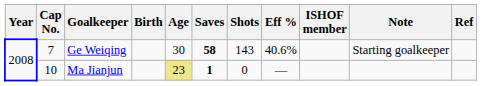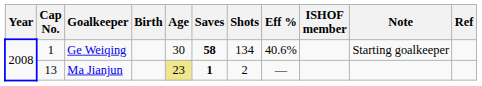 <table class="wikitable sortable" style="text-align: center; font-size: 90%; margin-left: 1em;">
 <tr>
 <th>Year</th>
 <th class="unsortable">Cap<br>No.</th>
 <th>Goalkeeper</th>
 <th>Birth</th>
 <th>Age</th>
 <th>Saves</th>
 <th>Shots</th>
 <th>Eff %</th>
 <th>ISHOF<br>member</th>
 <th>Note</th>
 <th class="unsortable">Ref</th>
 </tr>
 <tr>
 <td rowspan="2" style="border: 2px solid blue; text-align: left;">2008</td>
-<td>7</td>
+<td>1</td>
 <td style="text-align: left;" data-sort-value="Ge, Weiqing"><a href='#'>Ge Weiqing</a></td>
 <td></td>
 <td>30</td>
 <td><strong>58</strong></td>
-<td>143</td>
+<td>134</td>
 <td>40.6%</td>
 <td></td>
 <td style="text-align: left;">Starting goalkeeper</td>
 <td></td>
 </tr>
 <tr>
-<td>10</td>
+<td>13</td>
 <td style="text-align: left;" data-sort-value="Ma, Jianjun"><a href='#'>Ma Jianjun</a></td>
 <td></td>
 <td style="background: khaki;">23</td>
 <td><strong>1</strong></td>
-<td>0</td>
+<td>2</td>
 <td>—</td>
 <td></td>
 <td style="text-align: left;"></td>
 <td></td>
 </tr>
 </table>
